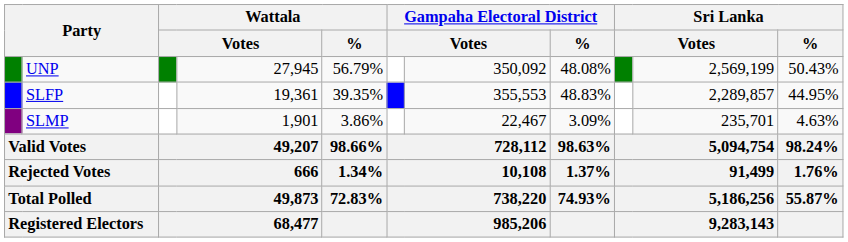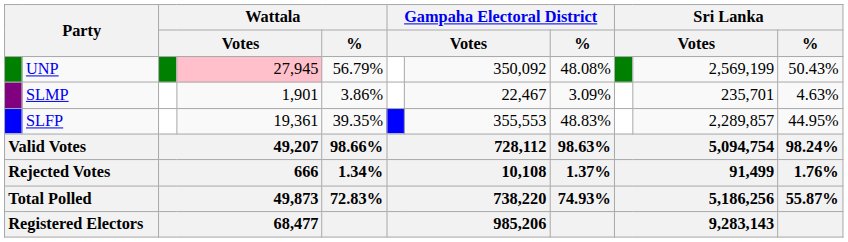 <table class="wikitable">
 <tr>
 <th colspan="2" width="144px"rowspan="2">Party</th>
 <th colspan="3" width="216px">Wattala</th>
 <th colspan="3" width="216px"><a href='#'>Gampaha Electoral District</a></th>
 <th colspan="3" width="216px">Sri Lanka</th>
 </tr>
 <tr>
 <th colspan="2" width="144px">Votes</th>
 <th>%</th>
 <th colspan="2" width="144px">Votes</th>
 <th>%</th>
 <th colspan="2" width="144px">Votes</th>
 <th>%</th>
 </tr>
 <tr>
 <td style="background-color:green;" width="10px"></td>
 <td style="text-align:left;"><a href='#'>UNP</a></td>
 <td style="background-color:green;" width="10px"></td>
-<td style="text-align:right;">27,945</td>
+<td style="background: pink; text-align:right;">27,945</td>
 <td style="text-align:right;">56.79%</td>
 <td style="background-color:white;" width="10px"></td>
 <td style="text-align:right;">350,092</td>
 <td style="text-align:right;">48.08%</td>
 <td style="background-color:green;" width="10px"></td>
 <td style="text-align:right;">2,569,199</td>
 <td style="text-align:right;">50.43%</td>
+</tr>
+<tr>
+<td style="background-color:purple;" width="10px"></td>
+<td style="text-align:left;"><a href='#'>SLMP</a></td>
+<td style="background-color:white;" width="10px"></td>
+<td style="text-align:right;">1,901</td>
+<td style="text-align:right;">3.86%</td>
+<td style="background-color:white;" width="10px"></td>
+<td style="text-align:right;">22,467</td>
+<td style="text-align:right;">3.09%</td>
+<td style="background-color:white;" width="10px"></td>
+<td style="text-align:right;">235,701</td>
+<td style="text-align:right;">4.63%</td>
 </tr>
 <tr>
 <td style="background-color:blue;" width="10px"></td>
 <td style="text-align:left;"><a href='#'>SLFP</a></td>
 <td style="background-color:white;" width="10px"></td>
 <td style="text-align:right;">19,361</td>
 <td style="text-align:right;">39.35%</td>
 <td style="background-color:blue;" width="10px"></td>
 <td style="text-align:right;">355,553</td>
 <td style="text-align:right;">48.83%</td>
 <td style="background-color:white;" width="10px"></td>
 <td style="text-align:right;">2,289,857</td>
 <td style="text-align:right;">44.95%</td>
-</tr>
-<tr>
-<td style="background-color:purple;" width="10px"></td>
-<td style="text-align:left;"><a href='#'>SLMP</a></td>
-<td style="background-color:white;" width="10px"></td>
-<td style="text-align:right;">1,901</td>
-<td style="text-align:right;">3.86%</td>
-<td style="background-color:white;" width="10px"></td>
-<td style="text-align:right;">22,467</td>
-<td style="text-align:right;">3.09%</td>
-<td style="background-color:white;" width="10px"></td>
-<td style="text-align:right;">235,701</td>
-<td style="text-align:right;">4.63%</td>
 </tr>
 <tr>
 <th colspan="2" width="144px"style="text-align:left;">Valid Votes</th>
 <th style="text-align:right;"colspan="2" width="144px">49,207</th>
 <th style="text-align:right;">98.66%</th>
 <th style="text-align:right;"colspan="2" width="144px">728,112</th>
 <th style="text-align:right;">98.63%</th>
 <th style="text-align:right;"colspan="2" width="144px">5,094,754</th>
 <th style="text-align:right;">98.24%</th>
 </tr>
 <tr>
 <th colspan="2" width="144px"style="text-align:left;">Rejected Votes</th>
 <th style="text-align:right;"colspan="2" width="144px">666</th>
 <th style="text-align:right;">1.34%</th>
 <th style="text-align:right;"colspan="2" width="144px">10,108</th>
 <th style="text-align:right;">1.37%</th>
 <th style="text-align:right;"colspan="2" width="144px">91,499</th>
 <th style="text-align:right;">1.76%</th>
 </tr>
 <tr>
 <th colspan="2" width="144px"style="text-align:left;">Total Polled</th>
 <th style="text-align:right;"colspan="2" width="144px">49,873</th>
 <th style="text-align:right;">72.83%</th>
 <th style="text-align:right;"colspan="2" width="144px">738,220</th>
 <th style="text-align:right;">74.93%</th>
 <th style="text-align:right;"colspan="2" width="144px">5,186,256</th>
 <th style="text-align:right;">55.87%</th>
 </tr>
 <tr>
 <th colspan="2" width="144px"style="text-align:left;">Registered Electors</th>
 <th style="text-align:right;"colspan="2" width="144px">68,477</th>
 <th></th>
 <th style="text-align:right;"colspan="2" width="144px">985,206</th>
 <th></th>
 <th style="text-align:right;"colspan="2" width="144px">9,283,143</th>
 <th></th>
 </tr>
 </table>
